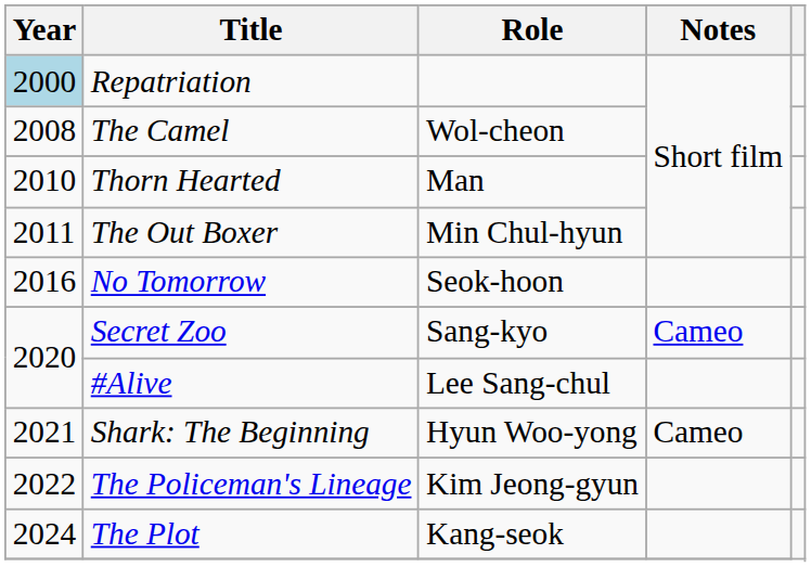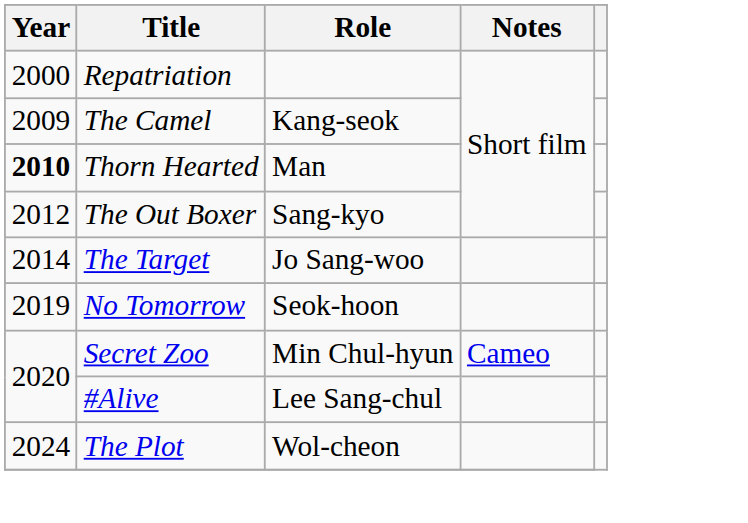 <table class="wikitable sortable">
 <tr>
 <th>Year</th>
 <th>Title</th>
 <th>Role</th>
 <th>Notes</th>
 <th class="unsortable"></th>
 </tr>
 <tr>
-<td style="background: lightblue;">2000</td>
+<td>2000</td>
 <td><em>Repatriation</em></td>
 <td></td>
 <td rowspan="4">Short film</td>
 <td></td>
 </tr>
 <tr>
-<td>2008</td>
+<td>2009</td>
 <td><em>The Camel</em></td>
-<td>Wol-cheon</td>
+<td>Kang-seok</td>
 <td></td>
 </tr>
 <tr>
-<td>2010</td>
+<td><strong>2010</strong></td>
 <td><em>Thorn Hearted</em></td>
 <td>Man</td>
 <td></td>
 </tr>
 <tr>
-<td>2011</td>
+<td>2012</td>
 <td><em>The Out Boxer</em></td>
-<td>Min Chul-hyun</td>
+<td>Sang-kyo</td>
 <td></td>
 </tr>
 <tr>
-<td>2016</td>
+<td>2014</td>
+<td><em><a href='#'>The Target</a></em></td>
+<td>Jo Sang-woo</td>
+<td></td>
+<td></td>
+</tr>
+<tr>
+<td>2019</td>
 <td><em><a href='#'>No Tomorrow</a></em></td>
 <td>Seok-hoon</td>
 <td></td>
 <td></td>
 </tr>
 <tr>
 <td rowspan="2">2020</td>
 <td><em><a href='#'>Secret Zoo</a></em></td>
-<td>Sang-kyo</td>
+<td>Min Chul-hyun</td>
 <td><a href='#'>Cameo</a></td>
 <td></td>
 </tr>
 <tr>
 <td><em><a href='#'>#Alive</a></em></td>
 <td>Lee Sang-chul</td>
 <td></td>
 <td></td>
 </tr>
 <tr>
-<td>2021</td>
-<td><em>Shark: The Beginning</em></td>
-<td>Hyun Woo-yong</td>
-<td>Cameo</td>
-<td></td>
-</tr>
-<tr>
-<td>2022</td>
-<td><em><a href='#'>The Policeman's Lineage</a></em></td>
-<td>Kim Jeong-gyun</td>
-<td></td>
-<td></td>
-</tr>
-<tr>
 <td>2024</td>
 <td><em><a href='#'> The Plot</a></em></td>
-<td>Kang-seok</td>
+<td>Wol-cheon</td>
 <td></td>
 </tr>
 <tr>
 </tr>
 </table>
